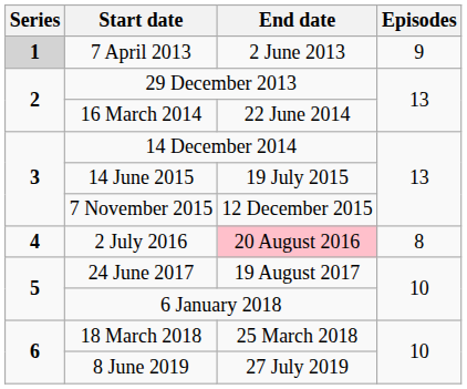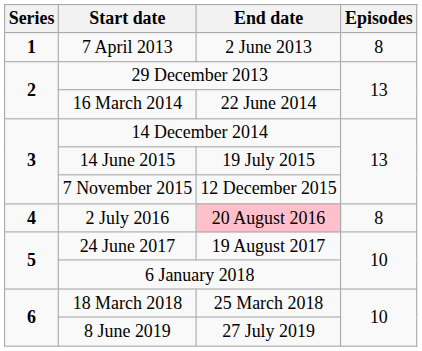 <table class="wikitable" style="text-align:center;">
 <tr>
 <th>Series</th>
 <th>Start date</th>
 <th>End date</th>
 <th>Episodes</th>
 </tr>
 <tr>
-<td style="background: lightgrey;"><strong>1</strong></td>
+<td><strong>1</strong></td>
 <td>7 April 2013</td>
 <td>2 June 2013</td>
-<td>9</td>
+<td>8</td>
 </tr>
 <tr>
 <td rowspan="2"><strong>2</strong></td>
 <td colspan="2">29 December 2013</td>
 <td rowspan="2">13</td>
 </tr>
 <tr>
 <td>16 March 2014</td>
 <td>22 June 2014</td>
 </tr>
 <tr>
 <td rowspan="3"><strong>3</strong></td>
 <td colspan="2">14 December 2014</td>
 <td rowspan="3">13</td>
 </tr>
 <tr>
 <td>14 June 2015</td>
 <td>19 July 2015</td>
 </tr>
 <tr>
 <td>7 November 2015</td>
 <td>12 December 2015</td>
 </tr>
 <tr>
 <td><strong>4</strong></td>
 <td>2 July 2016</td>
 <td style="background: pink;">20 August 2016</td>
 <td>8</td>
 </tr>
 <tr>
 <td rowspan="2"><strong>5</strong></td>
 <td>24 June 2017</td>
 <td>19 August 2017</td>
 <td rowspan="2">10</td>
 </tr>
 <tr>
 <td colspan="2">6 January 2018</td>
 </tr>
 <tr>
 <td rowspan="2"><strong>6</strong></td>
 <td>18 March 2018</td>
 <td>25 March 2018</td>
 <td rowspan="2">10</td>
 </tr>
 <tr>
 <td>8 June 2019</td>
 <td>27 July 2019</td>
 </tr>
 </table>
